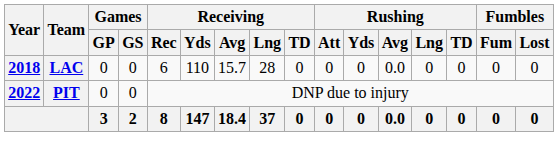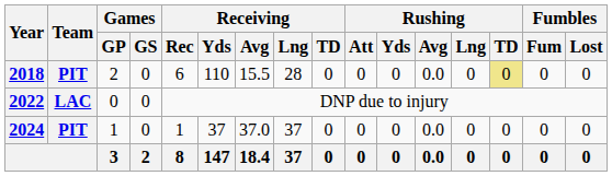 <table class=wikitable style="text-align:center;">
 <tr>
 <th rowspan="2">Year</th>
 <th rowspan="2">Team</th>
 <th colspan="2">Games</th>
 <th colspan="5">Receiving</th>
 <th colspan="5">Rushing</th>
 <th colspan="2">Fumbles</th>
 </tr>
 <tr>
 <th>GP</th>
 <th>GS</th>
 <th>Rec</th>
 <th>Yds</th>
 <th>Avg</th>
 <th>Lng</th>
 <th>TD</th>
 <th>Att</th>
 <th>Yds</th>
 <th>Avg</th>
 <th>Lng</th>
 <th>TD</th>
 <th>Fum</th>
 <th>Lost</th>
 </tr>
 <tr>
 <th><a href='#'>2018</a></th>
+<th><a href='#'>PIT</a></th>
+<td>2</td>
+<td>0</td>
+<td>6</td>
+<td>110</td>
+<td>15.5</td>
+<td>28</td>
+<td>0</td>
+<td>0</td>
+<td>0</td>
+<td>0.0</td>
+<td>0</td>
+<td style="background: khaki;">0</td>
+<td>0</td>
+<td>0</td>
+</tr>
+<tr>
+<th><a href='#'>2022</a></th>
 <th><a href='#'>LAC</a></th>
 <td>0</td>
 <td>0</td>
-<td>6</td>
-<td>110</td>
-<td>15.7</td>
-<td>28</td>
+<td colspan="12">DNP due to injury</td>
+</tr>
+<tr>
+<th><a href='#'>2024</a></th>
+<th><a href='#'>PIT</a></th>
+<td>1</td>
+<td>0</td>
+<td>1</td>
+<td>37</td>
+<td>37.0</td>
+<td>37</td>
 <td>0</td>
 <td>0</td>
 <td>0</td>
 <td>0.0</td>
 <td>0</td>
 <td>0</td>
 <td>0</td>
 <td>0</td>
-</tr>
-<tr>
-<th><a href='#'>2022</a></th>
-<th><a href='#'>PIT</a></th>
-<td>0</td>
-<td>0</td>
-<td colspan="12">DNP due to injury</td>
 </tr>
 <tr>
 <th colspan="2"></th>
 <th>3</th>
 <th>2</th>
 <th>8</th>
 <th>147</th>
 <th>18.4</th>
 <th>37</th>
 <th>0</th>
 <th>0</th>
 <th>0</th>
 <th>0.0</th>
 <th>0</th>
 <th>0</th>
 <th>0</th>
 <th>0</th>
 </tr>
 </table>
